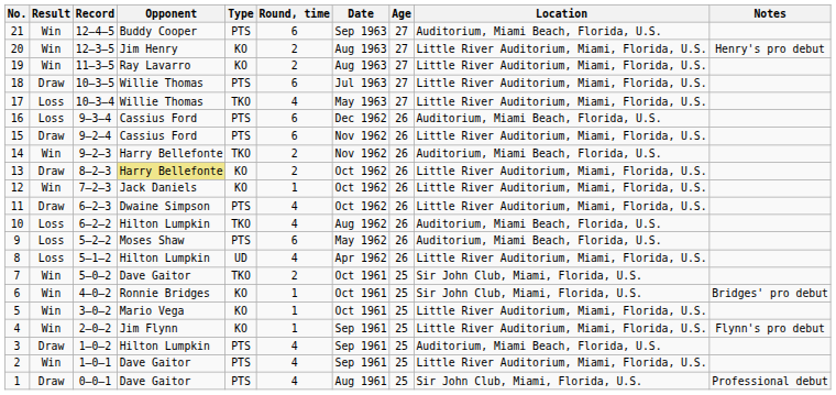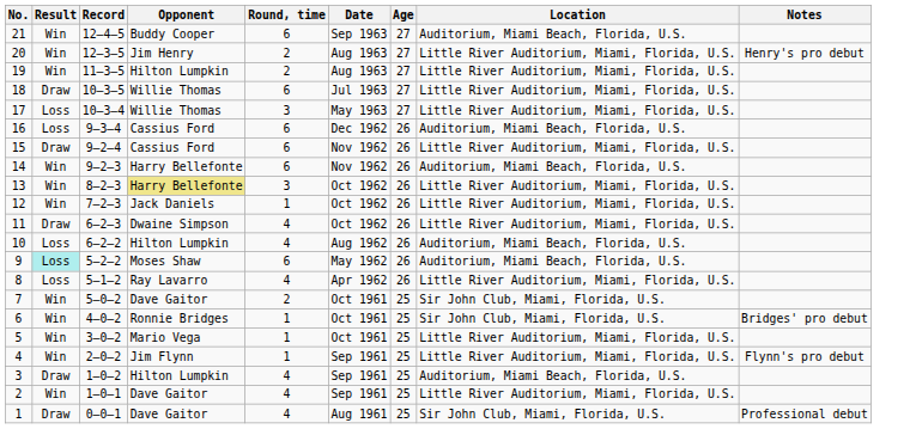 <table class="wikitable sortable" style="text-align:center">
 <tr>
 <th>No.</th>
 <th>Result</th>
 <th>Record</th>
 <th>Opponent</th>
-<th>Type</th>
 <th>Round, time</th>
 <th>Date</th>
 <th>Age</th>
 <th>Location</th>
 <th>Notes</th>
 </tr>
 <tr>
 <td>21</td>
 <td>Win</td>
 <td>12–4–5</td>
 <td align=left>Buddy Cooper</td>
-<td>PTS</td>
 <td>6</td>
 <td>Sep 1963</td>
 <td>27</td>
 <td align=left>Auditorium, Miami Beach, Florida, U.S.</td>
 <td></td>
 </tr>
 <tr>
 <td>20</td>
 <td>Win</td>
 <td>12–3–5</td>
 <td align=left>Jim Henry</td>
-<td>KO</td>
 <td>2</td>
 <td>Aug 1963</td>
 <td>27</td>
 <td align=left>Little River Auditorium, Miami, Florida, U.S.</td>
 <td>Henry's pro debut</td>
 </tr>
 <tr>
 <td>19</td>
 <td>Win</td>
 <td>11–3–5</td>
-<td align=left>Ray Lavarro</td>
-<td>KO</td>
+<td align=left>Hilton Lumpkin</td>
 <td>2</td>
 <td>Aug 1963</td>
 <td>27</td>
 <td align=left>Little River Auditorium, Miami, Florida, U.S.</td>
 <td></td>
 </tr>
 <tr>
 <td>18</td>
 <td>Draw</td>
 <td>10–3–5</td>
 <td align=left>Willie Thomas</td>
-<td>PTS</td>
 <td>6</td>
 <td>Jul 1963</td>
 <td>27</td>
 <td align=left>Little River Auditorium, Miami, Florida, U.S.</td>
 <td></td>
 </tr>
 <tr>
 <td>17</td>
 <td>Loss</td>
 <td>10–3–4</td>
 <td align=left>Willie Thomas</td>
-<td>TKO</td>
-<td>4</td>
+<td>3</td>
 <td>May 1963</td>
 <td>27</td>
 <td align=left>Little River Auditorium, Miami, Florida, U.S.</td>
 <td></td>
 </tr>
 <tr>
 <td>16</td>
 <td>Loss</td>
 <td>9–3–4</td>
 <td align=left>Cassius Ford</td>
-<td>PTS</td>
 <td>6</td>
 <td>Dec 1962</td>
 <td>26</td>
 <td align=left>Auditorium, Miami Beach, Florida, U.S.</td>
 <td></td>
 </tr>
 <tr>
 <td>15</td>
 <td>Draw</td>
 <td>9–2–4</td>
 <td align=left>Cassius Ford</td>
-<td>PTS</td>
 <td>6</td>
 <td>Nov 1962</td>
 <td>26</td>
 <td align=left>Little River Auditorium, Miami, Florida, U.S.</td>
 <td></td>
 </tr>
 <tr>
 <td>14</td>
 <td>Win</td>
 <td>9–2–3</td>
 <td align=left>Harry Bellefonte</td>
-<td>TKO</td>
-<td>2</td>
+<td>6</td>
 <td>Nov 1962</td>
 <td>26</td>
 <td align=left>Auditorium, Miami Beach, Florida, U.S.</td>
 <td></td>
 </tr>
 <tr>
 <td>13</td>
-<td>Draw</td>
+<td>Win</td>
 <td>8–2–3</td>
 <td align=left style="background: khaki;">Harry Bellefonte</td>
-<td>KO</td>
-<td>2</td>
+<td>3</td>
 <td>Oct 1962</td>
 <td>26</td>
 <td align=left>Little River Auditorium, Miami, Florida, U.S.</td>
 <td></td>
 </tr>
 <tr>
 <td>12</td>
 <td>Win</td>
 <td>7–2–3</td>
 <td align=left>Jack Daniels</td>
-<td>KO</td>
 <td>1</td>
 <td>Oct 1962</td>
 <td>26</td>
 <td align=left>Little River Auditorium, Miami, Florida, U.S.</td>
 <td></td>
 </tr>
 <tr>
 <td>11</td>
 <td>Draw</td>
 <td>6–2–3</td>
 <td align=left>Dwaine Simpson</td>
-<td>PTS</td>
 <td>4</td>
 <td>Oct 1962</td>
 <td>26</td>
 <td align=left>Little River Auditorium, Miami, Florida, U.S.</td>
 <td></td>
 </tr>
 <tr>
 <td>10</td>
 <td>Loss</td>
 <td>6–2–2</td>
 <td align=left>Hilton Lumpkin</td>
-<td>TKO</td>
 <td>4</td>
 <td>Aug 1962</td>
 <td>26</td>
 <td align=left>Auditorium, Miami Beach, Florida, U.S.</td>
 <td></td>
 </tr>
 <tr>
 <td>9</td>
-<td>Loss</td>
+<td style="background: paleturquoise;">Loss</td>
 <td>5–2–2</td>
 <td align=left>Moses Shaw</td>
-<td>PTS</td>
 <td>6</td>
 <td>May 1962</td>
 <td>26</td>
 <td align=left>Auditorium, Miami Beach, Florida, U.S.</td>
 <td></td>
 </tr>
 <tr>
 <td>8</td>
 <td>Loss</td>
 <td>5–1–2</td>
-<td align=left>Hilton Lumpkin</td>
-<td>UD</td>
+<td align=left>Ray Lavarro</td>
 <td>4</td>
 <td>Apr 1962</td>
 <td>26</td>
 <td align=left>Little River Auditorium, Miami, Florida, U.S.</td>
 <td></td>
 </tr>
 <tr>
 <td>7</td>
 <td>Win</td>
 <td>5–0–2</td>
 <td align=left>Dave Gaitor</td>
-<td>TKO</td>
 <td>2</td>
 <td>Oct 1961</td>
 <td>25</td>
 <td align=left>Sir John Club, Miami, Florida, U.S.</td>
 <td></td>
 </tr>
 <tr>
 <td>6</td>
 <td>Win</td>
 <td>4–0–2</td>
 <td align=left>Ronnie Bridges</td>
-<td>KO</td>
 <td>1</td>
 <td>Oct 1961</td>
 <td>25</td>
 <td align=left>Sir John Club, Miami, Florida, U.S.</td>
 <td>Bridges' pro debut</td>
 </tr>
 <tr>
 <td>5</td>
 <td>Win</td>
 <td>3–0–2</td>
 <td align=left>Mario Vega</td>
-<td>KO</td>
 <td>1</td>
 <td>Oct 1961</td>
 <td>25</td>
 <td align=left>Little River Auditorium, Miami, Florida, U.S.</td>
 <td></td>
 </tr>
 <tr>
 <td>4</td>
 <td>Win</td>
 <td>2–0–2</td>
 <td align=left>Jim Flynn</td>
-<td>KO</td>
 <td>1</td>
 <td>Sep 1961</td>
 <td>25</td>
 <td align=left>Little River Auditorium, Miami, Florida, U.S.</td>
 <td>Flynn's pro debut</td>
 </tr>
 <tr>
 <td>3</td>
 <td>Draw</td>
 <td>1–0–2</td>
 <td align=left>Hilton Lumpkin</td>
-<td>PTS</td>
 <td>4</td>
 <td>Sep 1961</td>
 <td>25</td>
 <td align=left>Auditorium, Miami Beach, Florida, U.S.</td>
 <td></td>
 </tr>
 <tr>
 <td>2</td>
 <td>Win</td>
 <td>1–0–1</td>
 <td align=left>Dave Gaitor</td>
-<td>PTS</td>
 <td>4</td>
 <td>Sep 1961</td>
 <td>25</td>
 <td align=left>Little River Auditorium, Miami, Florida, U.S.</td>
 <td></td>
 </tr>
 <tr>
 <td>1</td>
 <td>Draw</td>
 <td>0–0–1</td>
 <td align=left>Dave Gaitor</td>
-<td>PTS</td>
 <td>4</td>
 <td>Aug 1961</td>
 <td>25</td>
 <td align=left>Sir John Club, Miami, Florida, U.S.</td>
 <td>Professional debut</td>
 </tr>
 </table>
